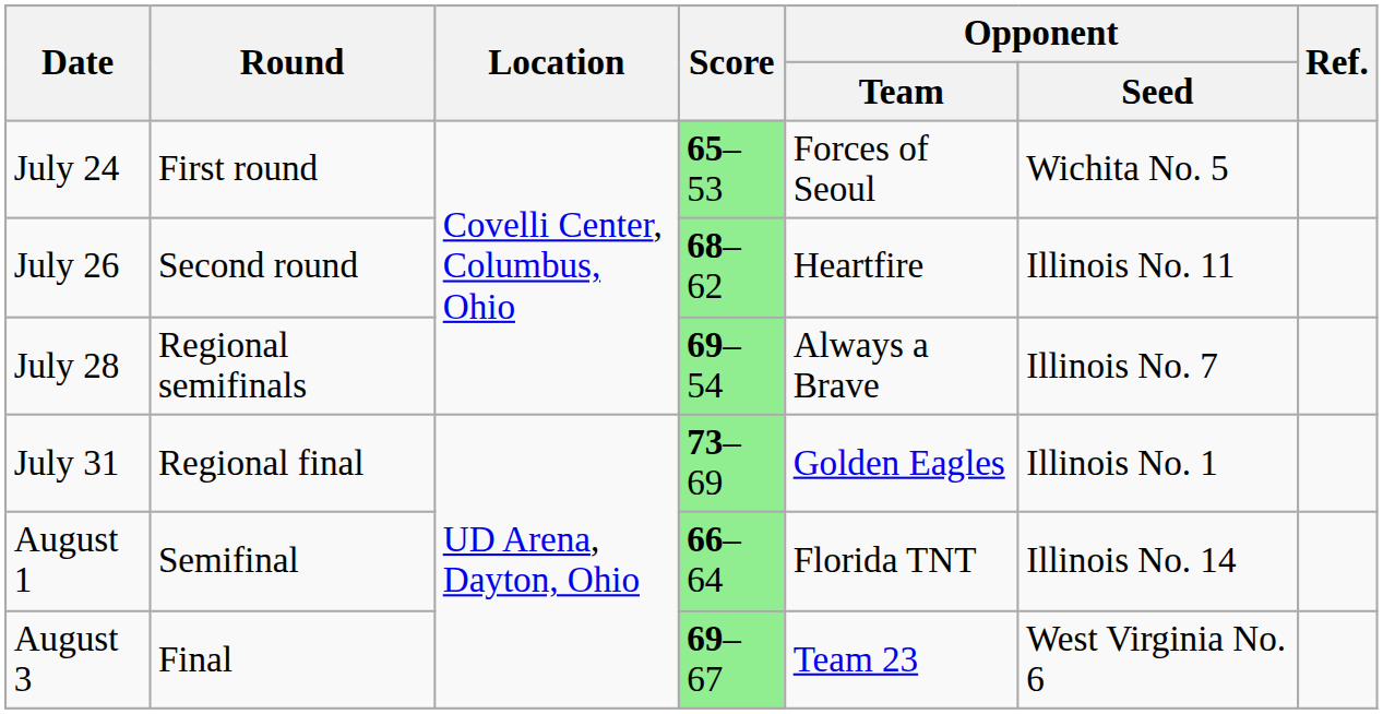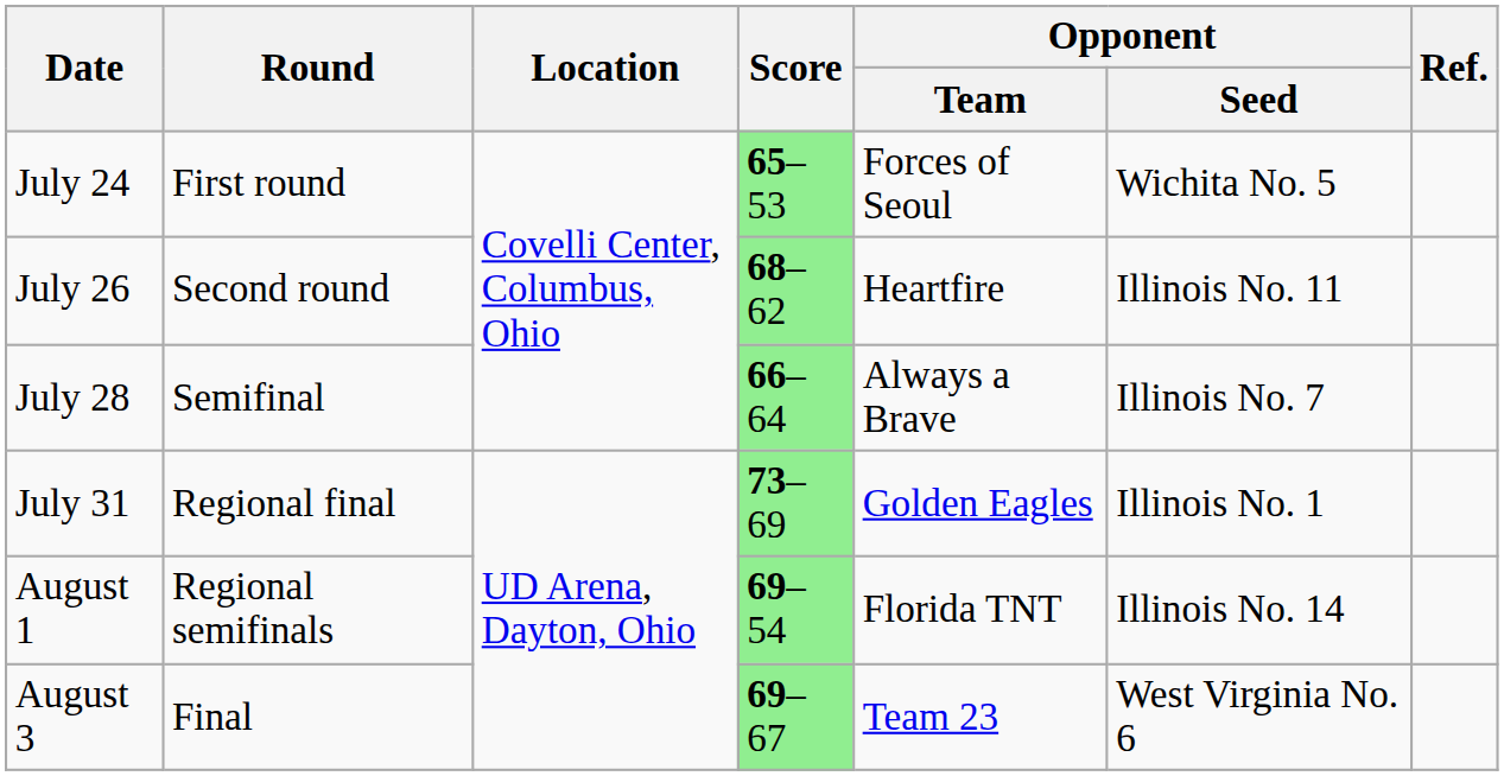 <table class="wikitable">
 <tr>
 <th rowspan=2>Date</th>
 <th rowspan=2>Round</th>
 <th rowspan=2>Location</th>
 <th rowspan=2>Score</th>
 <th colspan=2>Opponent</th>
 <th rowspan=2>Ref.</th>
 </tr>
 <tr>
 <th>Team</th>
 <th>Seed</th>
 </tr>
 <tr>
 <td>July 24</td>
 <td>First round</td>
 <td rowspan=3><a href='#'>Covelli Center</a>,<br><a href='#'>Columbus, Ohio</a></td>
 <td bgcolor=lightgreen><strong>65</strong>–53</td>
 <td>Forces of Seoul</td>
 <td>Wichita No. 5</td>
 <td></td>
 </tr>
 <tr>
 <td>July 26</td>
 <td>Second round</td>
 <td bgcolor=lightgreen><strong>68</strong>–62</td>
 <td>Heartfire</td>
 <td>Illinois No. 11</td>
 <td></td>
 </tr>
 <tr>
 <td>July 28</td>
-<td>Regional semifinals</td>
-<td bgcolor=lightgreen><strong>69</strong>–54</td>
+<td>Semifinal</td>
+<td bgcolor=lightgreen><strong>66</strong>–64</td>
 <td>Always a Brave</td>
 <td>Illinois No. 7</td>
 <td></td>
 </tr>
 <tr>
 <td>July 31</td>
 <td>Regional final</td>
 <td rowspan=3><a href='#'>UD Arena</a>,<br><a href='#'>Dayton, Ohio</a></td>
 <td bgcolor=lightgreen><strong>73</strong>–69</td>
 <td><a href='#'>Golden Eagles</a></td>
 <td>Illinois No. 1</td>
 <td></td>
 </tr>
 <tr>
 <td>August 1</td>
-<td>Semifinal</td>
-<td bgcolor=lightgreen><strong>66</strong>–64</td>
+<td>Regional semifinals</td>
+<td bgcolor=lightgreen><strong>69</strong>–54</td>
 <td>Florida TNT</td>
 <td>Illinois No. 14</td>
 <td></td>
 </tr>
 <tr>
 <td>August 3</td>
 <td>Final</td>
 <td bgcolor=lightgreen><strong>69</strong>–67</td>
 <td><a href='#'>Team 23</a></td>
 <td>West Virginia No. 6</td>
 <td></td>
 </tr>
 </table>
